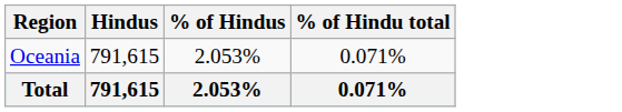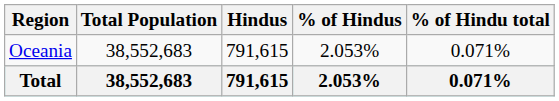 <table class="wikitable sortable">
 <tr>
 <th>Region</th>
+<th>Total Population</th>
 <th>Hindus</th>
 <th>% of Hindus</th>
 <th>% of Hindu total</th>
 </tr>
 <tr style="text-align:center;">
 <td><a href='#'>Oceania</a></td>
+<td>38,552,683</td>
 <td>791,615</td>
 <td>2.053%</td>
 <td>0.071%</td>
 </tr>
 <tr style="background:#9ff;">
 <th>Total</th>
+<th>38,552,683</th>
 <th>791,615</th>
 <th>2.053%</th>
 <th>0.071%</th>
 </tr>
 </table>
